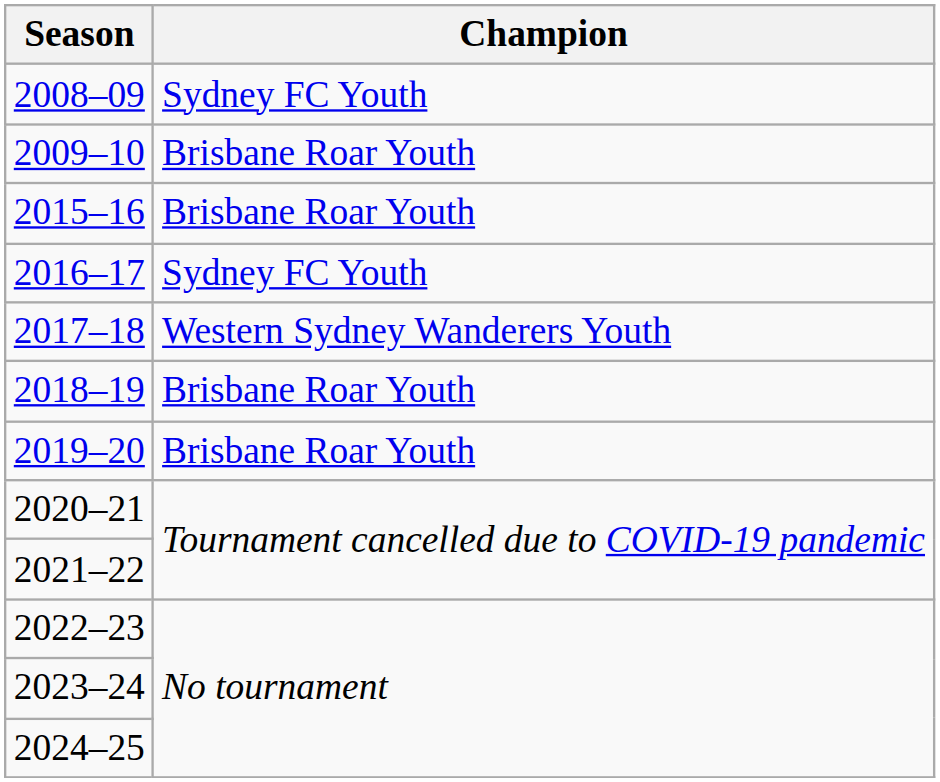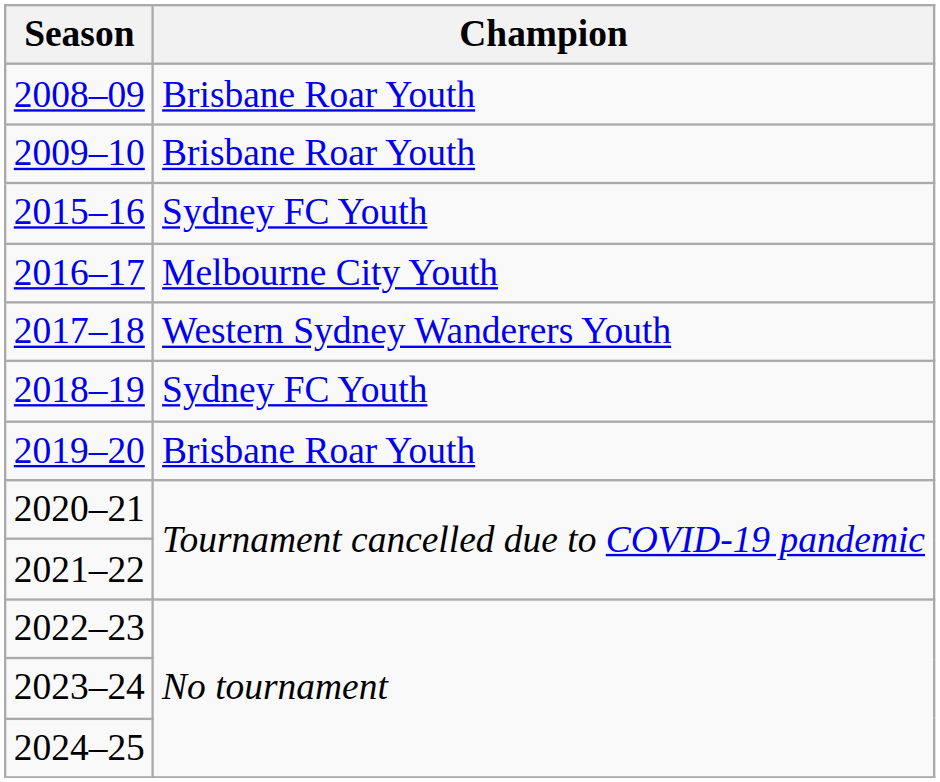 <table class="wikitable">
 <tr>
 <th>Season</th>
 <th>Champion</th>
 </tr>
 <tr>
 <td><a href='#'>2008–09</a></td>
-<td><a href='#'>Sydney FC Youth</a></td>
+<td><a href='#'>Brisbane Roar Youth</a></td>
 </tr>
 <tr>
 <td><a href='#'>2009–10</a></td>
 <td><a href='#'>Brisbane Roar Youth</a></td>
 </tr>
 <tr>
 <td><a href='#'>2015–16</a></td>
-<td><a href='#'>Brisbane Roar Youth</a></td>
+<td><a href='#'>Sydney FC Youth</a></td>
 </tr>
 <tr>
 <td><a href='#'>2016–17</a></td>
-<td><a href='#'>Sydney FC Youth</a></td>
+<td><a href='#'>Melbourne City Youth</a></td>
 </tr>
 <tr>
 <td><a href='#'>2017–18</a></td>
 <td><a href='#'>Western Sydney Wanderers Youth</a></td>
 </tr>
 <tr>
 <td><a href='#'>2018–19</a></td>
-<td><a href='#'>Brisbane Roar Youth</a></td>
+<td><a href='#'>Sydney FC Youth</a></td>
 </tr>
 <tr>
 <td><a href='#'>2019–20</a></td>
 <td><a href='#'>Brisbane Roar Youth</a></td>
 </tr>
 <tr>
 <td>2020–21</td>
 <td rowspan=2><em>Tournament cancelled due to <a href='#'>COVID-19 pandemic</a></em></td>
 </tr>
 <tr>
 <td>2021–22</td>
 </tr>
 <tr>
 <td>2022–23</td>
 <td rowspan="3"><em>No tournament</em></td>
 </tr>
 <tr>
 <td>2023–24</td>
 </tr>
 <tr>
 <td>2024–25</td>
 </tr>
 </table>
